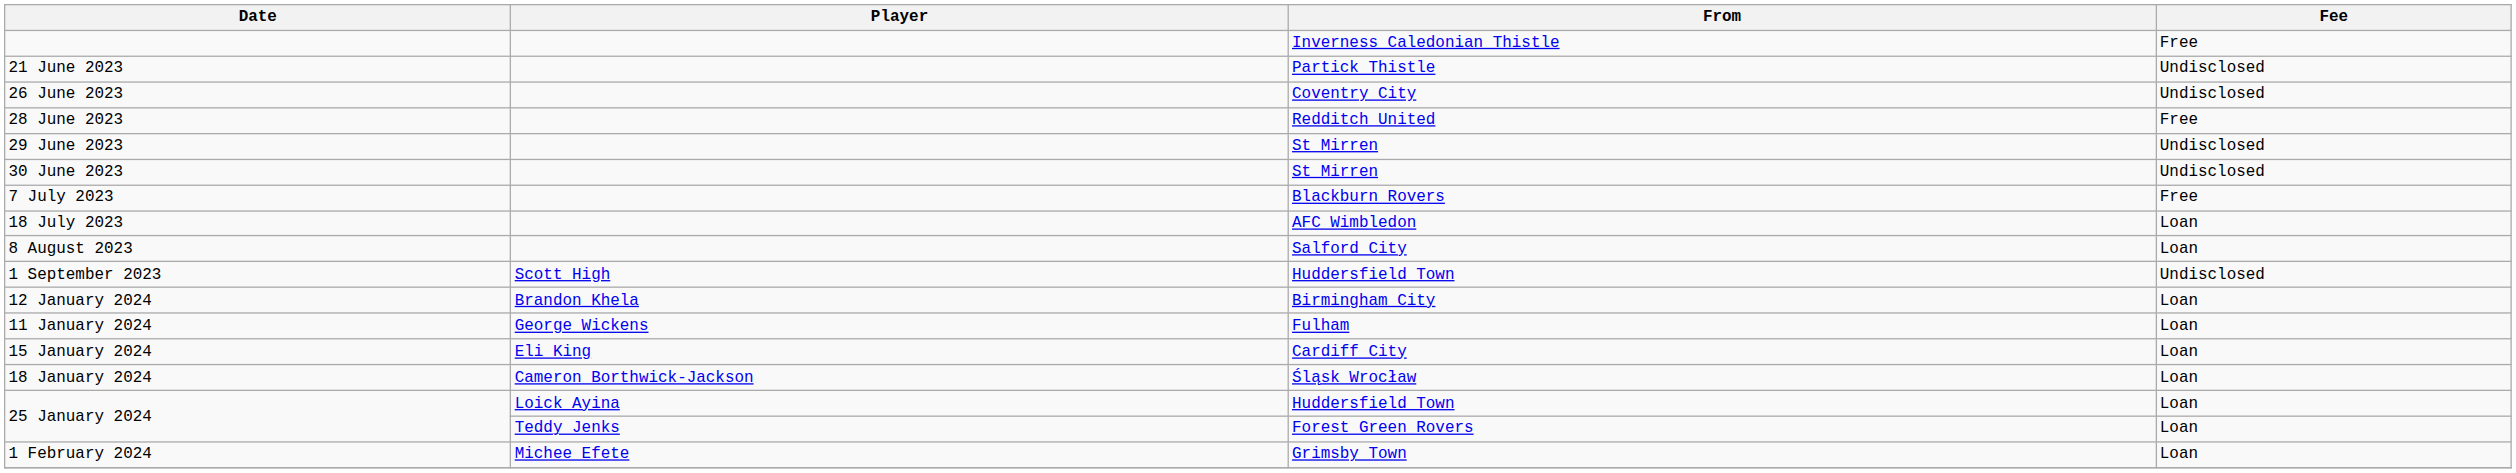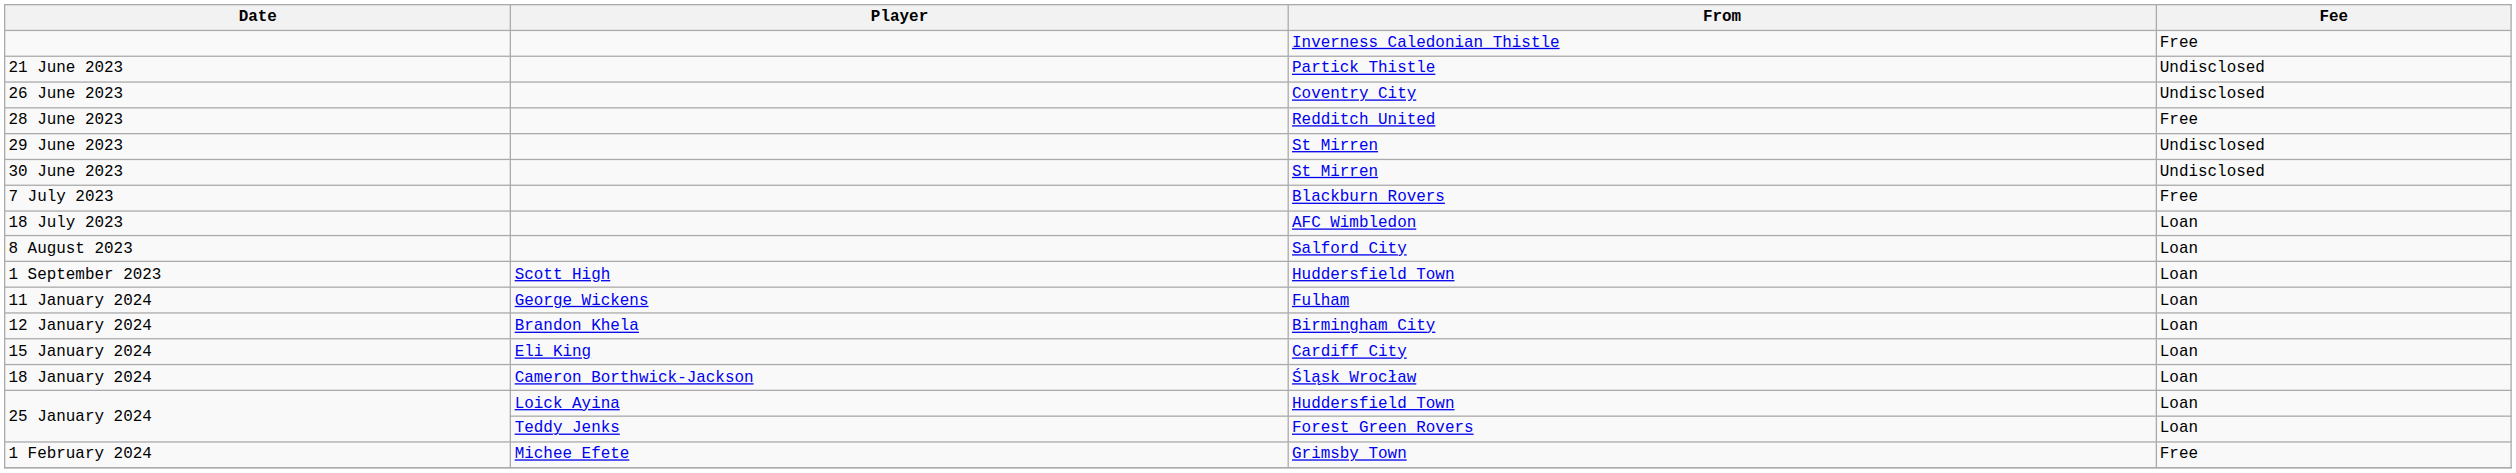 <table class="wikitable" style="text-align:center; font-size:95%;width:98%; text-align:left">
 <tr>
 <th><strong>Date</strong></th>
 <th><strong>Player</strong></th>
 <th><strong>From</strong></th>
 <th><strong>Fee</strong></th>
 </tr>
 <tr>
 <td></td>
 <td> </td>
 <td> <a href='#'>Inverness Caledonian Thistle</a></td>
 <td>Free</td>
 </tr>
 <tr>
 <td>21 June 2023</td>
 <td> </td>
 <td> <a href='#'>Partick Thistle</a></td>
 <td>Undisclosed</td>
 </tr>
 <tr>
 <td>26 June 2023</td>
 <td> </td>
 <td> <a href='#'>Coventry City</a></td>
 <td>Undisclosed</td>
 </tr>
 <tr>
 <td>28 June 2023</td>
 <td> </td>
 <td> <a href='#'>Redditch United</a></td>
 <td>Free</td>
 </tr>
 <tr>
 <td>29 June 2023</td>
 <td> </td>
 <td> <a href='#'>St Mirren</a></td>
 <td>Undisclosed</td>
 </tr>
 <tr>
 <td>30 June 2023</td>
 <td> </td>
 <td> <a href='#'>St Mirren</a></td>
 <td>Undisclosed</td>
 </tr>
 <tr>
 <td>7 July 2023</td>
 <td> </td>
 <td> <a href='#'>Blackburn Rovers</a></td>
 <td>Free</td>
 </tr>
 <tr>
 <td>18 July 2023</td>
 <td> </td>
 <td> <a href='#'>AFC Wimbledon</a></td>
 <td>Loan</td>
 </tr>
 <tr>
 <td>8 August 2023</td>
 <td> </td>
 <td> <a href='#'>Salford City</a></td>
 <td>Loan</td>
 </tr>
 <tr>
 <td>1 September 2023</td>
 <td> <a href='#'>Scott High</a></td>
 <td> <a href='#'>Huddersfield Town</a></td>
-<td>Undisclosed</td>
-</tr>
-<tr>
-<td>12 January 2024</td>
-<td> <a href='#'>Brandon Khela</a></td>
-<td> <a href='#'>Birmingham City</a></td>
 <td>Loan</td>
 </tr>
 <tr>
 <td>11 January 2024</td>
 <td> <a href='#'>George Wickens</a></td>
 <td> <a href='#'>Fulham</a></td>
+<td>Loan</td>
+</tr>
+<tr>
+<td>12 January 2024</td>
+<td> <a href='#'>Brandon Khela</a></td>
+<td> <a href='#'>Birmingham City</a></td>
 <td>Loan</td>
 </tr>
 <tr>
 <td>15 January 2024</td>
 <td> <a href='#'>Eli King</a></td>
 <td> <a href='#'>Cardiff City</a></td>
 <td>Loan</td>
 </tr>
 <tr>
 <td>18 January 2024</td>
 <td> <a href='#'>Cameron Borthwick-Jackson</a></td>
 <td> <a href='#'>Śląsk Wrocław</a></td>
 <td>Loan</td>
 </tr>
 <tr>
 <td rowspan=2>25 January 2024</td>
 <td> <a href='#'>Loick Ayina</a></td>
 <td> <a href='#'>Huddersfield Town</a></td>
 <td>Loan</td>
 </tr>
 <tr>
 <td> <a href='#'>Teddy Jenks</a></td>
 <td> <a href='#'>Forest Green Rovers</a></td>
 <td>Loan</td>
 </tr>
 <tr>
 <td>1 February 2024</td>
 <td> <a href='#'>Michee Efete</a></td>
 <td> <a href='#'>Grimsby Town</a></td>
-<td>Loan</td>
+<td>Free</td>
 </tr>
 <tr>
 </tr>
 </table>
